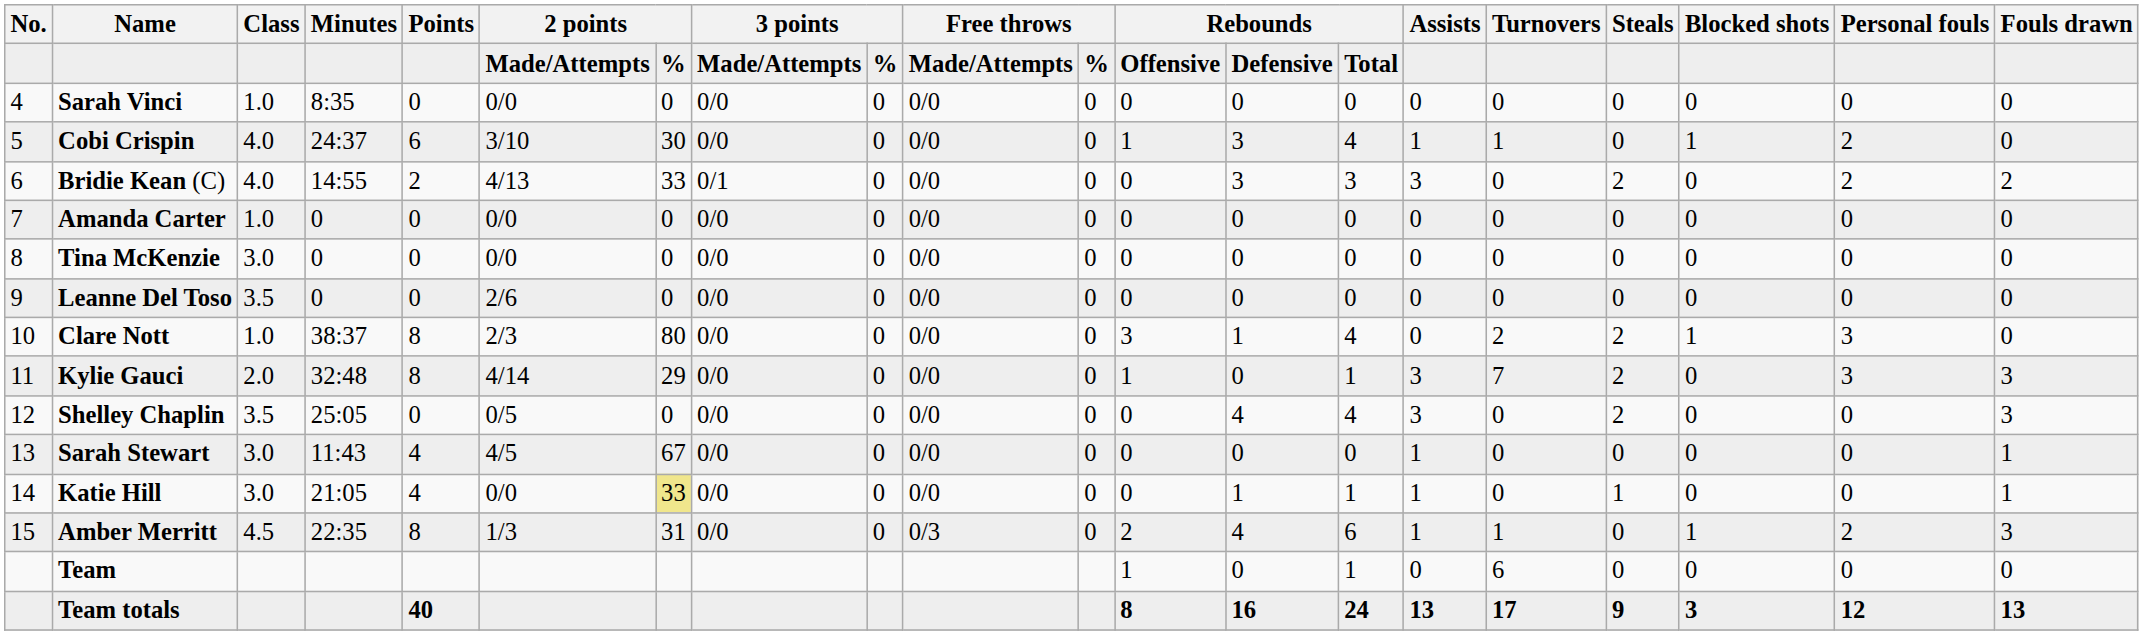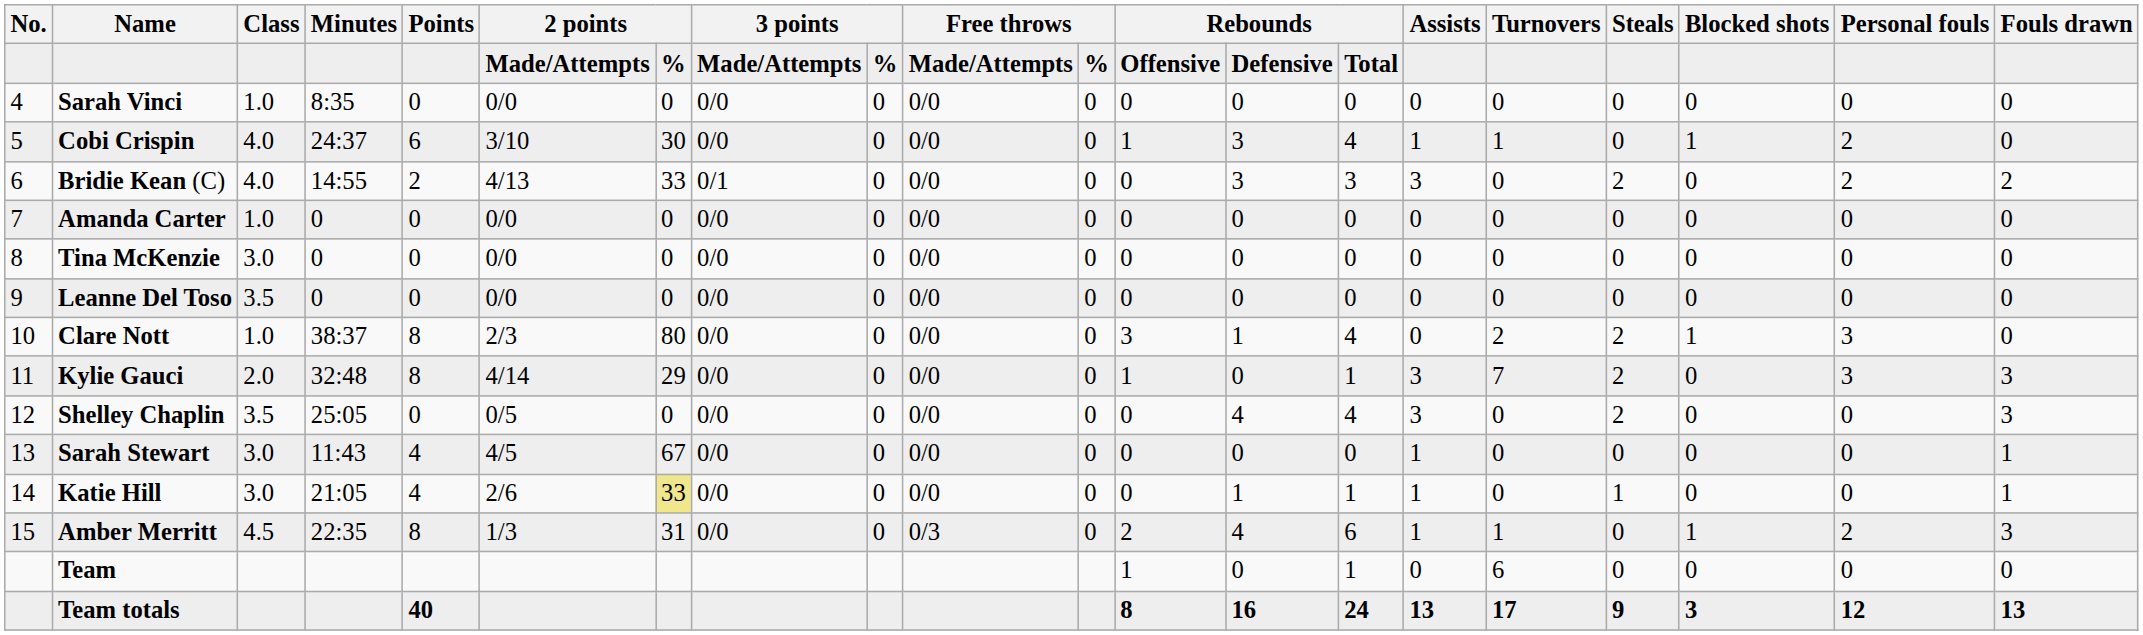 <table class="wikitable sortable" border="1">
 <tr>
 <th>No.</th>
 <th>Name</th>
 <th>Class</th>
 <th>Minutes</th>
 <th>Points</th>
 <th colspan="2">2 points</th>
 <th colspan="2">3 points</th>
 <th colspan="2">Free throws</th>
 <th colspan="3">Rebounds</th>
 <th>Assists</th>
 <th>Turnovers</th>
 <th>Steals</th>
 <th>Blocked shots</th>
 <th>Personal fouls</th>
 <th>Fouls drawn</th>
 </tr>
 <tr bgcolor=#eeeeee>
 <td></td>
 <td></td>
 <td></td>
 <td></td>
 <td></td>
 <td><strong>Made/Attempts</strong></td>
 <td><strong>%</strong></td>
 <td><strong>Made/Attempts</strong></td>
 <td><strong>%</strong></td>
 <td><strong>Made/Attempts</strong></td>
 <td><strong>%</strong></td>
 <td><strong>Offensive</strong></td>
 <td><strong>Defensive</strong></td>
 <td><strong>Total</strong></td>
 <td></td>
 <td></td>
 <td></td>
 <td></td>
 <td></td>
 <td></td>
 </tr>
 <tr>
 <td>4</td>
 <td><strong>Sarah Vinci</strong></td>
 <td>1.0</td>
 <td>8:35</td>
 <td>0</td>
 <td>0/0</td>
 <td>0</td>
 <td>0/0</td>
 <td>0</td>
 <td>0/0</td>
 <td>0</td>
 <td>0</td>
 <td>0</td>
 <td>0</td>
 <td>0</td>
 <td>0</td>
 <td>0</td>
 <td>0</td>
 <td>0</td>
 <td>0</td>
 </tr>
 <tr bgcolor="#eeeeeeee">
 <td>5</td>
 <td><strong>Cobi Crispin</strong></td>
 <td>4.0</td>
 <td>24:37</td>
 <td>6</td>
 <td>3/10</td>
 <td>30</td>
 <td>0/0</td>
 <td>0</td>
 <td>0/0</td>
 <td>0</td>
 <td>1</td>
 <td>3</td>
 <td>4</td>
 <td>1</td>
 <td>1</td>
 <td>0</td>
 <td>1</td>
 <td>2</td>
 <td>0</td>
 </tr>
 <tr>
 <td>6</td>
 <td><strong>Bridie Kean</strong> (C)</td>
 <td>4.0</td>
 <td>14:55</td>
 <td>2</td>
 <td>4/13</td>
 <td>33</td>
 <td>0/1</td>
 <td>0</td>
 <td>0/0</td>
 <td>0</td>
 <td>0</td>
 <td>3</td>
 <td>3</td>
 <td>3</td>
 <td>0</td>
 <td>2</td>
 <td>0</td>
 <td>2</td>
 <td>2</td>
 </tr>
 <tr bgcolor="#eeeeeeee">
 <td>7</td>
 <td><strong>Amanda Carter</strong></td>
 <td>1.0</td>
 <td>0</td>
 <td>0</td>
 <td>0/0</td>
 <td>0</td>
 <td>0/0</td>
 <td>0</td>
 <td>0/0</td>
 <td>0</td>
 <td>0</td>
 <td>0</td>
 <td>0</td>
 <td>0</td>
 <td>0</td>
 <td>0</td>
 <td>0</td>
 <td>0</td>
 <td>0</td>
 </tr>
 <tr>
 <td>8</td>
 <td><strong>Tina McKenzie</strong></td>
 <td>3.0</td>
 <td>0</td>
 <td>0</td>
 <td>0/0</td>
 <td>0</td>
 <td>0/0</td>
 <td>0</td>
 <td>0/0</td>
 <td>0</td>
 <td>0</td>
 <td>0</td>
 <td>0</td>
 <td>0</td>
 <td>0</td>
 <td>0</td>
 <td>0</td>
 <td>0</td>
 <td>0</td>
 </tr>
 <tr bgcolor="#eeeeeeee">
 <td>9</td>
 <td><strong>Leanne Del Toso</strong></td>
 <td>3.5</td>
 <td>0</td>
 <td>0</td>
-<td>2/6</td>
+<td>0/0</td>
 <td>0</td>
 <td>0/0</td>
 <td>0</td>
 <td>0/0</td>
 <td>0</td>
 <td>0</td>
 <td>0</td>
 <td>0</td>
 <td>0</td>
 <td>0</td>
 <td>0</td>
 <td>0</td>
 <td>0</td>
 <td>0</td>
 </tr>
 <tr>
 <td>10</td>
 <td><strong>Clare Nott</strong></td>
 <td>1.0</td>
 <td>38:37</td>
 <td>8</td>
 <td>2/3</td>
 <td>80</td>
 <td>0/0</td>
 <td>0</td>
 <td>0/0</td>
 <td>0</td>
 <td>3</td>
 <td>1</td>
 <td>4</td>
 <td>0</td>
 <td>2</td>
 <td>2</td>
 <td>1</td>
 <td>3</td>
 <td>0</td>
 </tr>
 <tr bgcolor="#eeeeeeee">
 <td>11</td>
 <td><strong>Kylie Gauci</strong></td>
 <td>2.0</td>
 <td>32:48</td>
 <td>8</td>
 <td>4/14</td>
 <td>29</td>
 <td>0/0</td>
 <td>0</td>
 <td>0/0</td>
 <td>0</td>
 <td>1</td>
 <td>0</td>
 <td>1</td>
 <td>3</td>
 <td>7</td>
 <td>2</td>
 <td>0</td>
 <td>3</td>
 <td>3</td>
 </tr>
 <tr>
 <td>12</td>
 <td><strong>Shelley Chaplin</strong></td>
 <td>3.5</td>
 <td>25:05</td>
 <td>0</td>
 <td>0/5</td>
 <td>0</td>
 <td>0/0</td>
 <td>0</td>
 <td>0/0</td>
 <td>0</td>
 <td>0</td>
 <td>4</td>
 <td>4</td>
 <td>3</td>
 <td>0</td>
 <td>2</td>
 <td>0</td>
 <td>0</td>
 <td>3</td>
 </tr>
 <tr bgcolor="#eeeeeeee">
 <td>13</td>
 <td><strong>Sarah Stewart</strong></td>
 <td>3.0</td>
 <td>11:43</td>
 <td>4</td>
 <td>4/5</td>
 <td>67</td>
 <td>0/0</td>
 <td>0</td>
 <td>0/0</td>
 <td>0</td>
 <td>0</td>
 <td>0</td>
 <td>0</td>
 <td>1</td>
 <td>0</td>
 <td>0</td>
 <td>0</td>
 <td>0</td>
 <td>1</td>
 </tr>
 <tr>
 <td>14</td>
 <td><strong>Katie Hill</strong></td>
 <td>3.0</td>
 <td>21:05</td>
 <td>4</td>
-<td>0/0</td>
+<td>2/6</td>
 <td style="background: khaki;">33</td>
 <td>0/0</td>
 <td>0</td>
 <td>0/0</td>
 <td>0</td>
 <td>0</td>
 <td>1</td>
 <td>1</td>
 <td>1</td>
 <td>0</td>
 <td>1</td>
 <td>0</td>
 <td>0</td>
 <td>1</td>
 </tr>
 <tr bgcolor="#eeeeeeee">
 <td>15</td>
 <td><strong>Amber Merritt</strong></td>
 <td>4.5</td>
 <td>22:35</td>
 <td>8</td>
 <td>1/3</td>
 <td>31</td>
 <td>0/0</td>
 <td>0</td>
 <td>0/3</td>
 <td>0</td>
 <td>2</td>
 <td>4</td>
 <td>6</td>
 <td>1</td>
 <td>1</td>
 <td>0</td>
 <td>1</td>
 <td>2</td>
 <td>3</td>
 </tr>
 <tr>
 <td></td>
 <td><strong>Team</strong></td>
 <td></td>
 <td></td>
 <td></td>
 <td></td>
 <td></td>
 <td></td>
 <td></td>
 <td></td>
 <td></td>
 <td>1</td>
 <td>0</td>
 <td>1</td>
 <td>0</td>
 <td>6</td>
 <td>0</td>
 <td>0</td>
 <td>0</td>
 <td>0</td>
 </tr>
 <tr bgcolor="#eeeeeeee">
 <td></td>
 <td><strong>Team totals</strong></td>
 <td></td>
 <td></td>
 <td><strong>40</strong></td>
 <td></td>
 <td></td>
 <td></td>
 <td></td>
 <td></td>
 <td></td>
 <td><strong>8</strong></td>
 <td><strong>16</strong></td>
 <td><strong>24</strong></td>
 <td><strong>13</strong></td>
 <td><strong>17</strong></td>
 <td><strong>9</strong></td>
 <td><strong>3</strong></td>
 <td><strong>12</strong></td>
 <td><strong>13</strong></td>
 </tr>
 </table>
